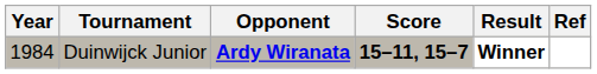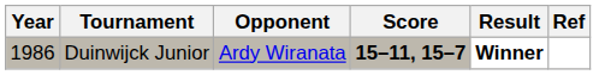 <table class="sortable wikitable" style="font-size: 90%;">
 <tr>
 <th>Year</th>
 <th>Tournament</th>
 <th>Opponent</th>
 <th>Score</th>
 <th>Result</th>
 <th>Ref</th>
 </tr>
 <tr style="background:#BDB8AD">
-<td align="center">1984</td>
+<td align="center">1986</td>
 <td align="left">Duinwijck Junior</td>
-<td align="left"><strong> <a href='#'>Ardy Wiranata</a></strong></td>
+<td align="left"> <a href='#'>Ardy Wiranata</a></td>
 <td align="left"><strong>15–11, 15–7</strong></td>
 <td style="text-align:left; background:white"> <strong>Winner</strong></td>
 <td style="text-align:center; background:white"></td>
 </tr>
 </table>
